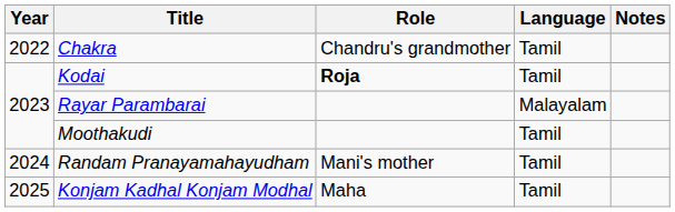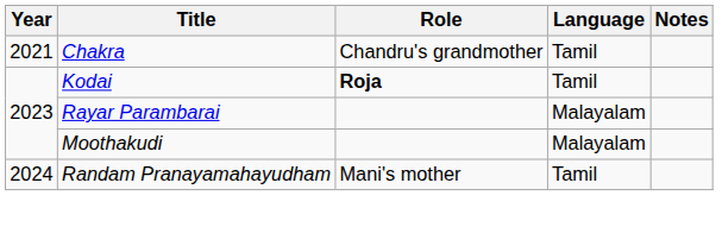 <table class="wikitable sortable">
 <tr>
 <th>Year</th>
 <th>Title</th>
 <th>Role</th>
 <th>Language</th>
 <th>Notes</th>
 </tr>
 <tr>
-<td>2022</td>
+<td>2021</td>
 <td><em><a href='#'>Chakra</a></em></td>
 <td>Chandru's grandmother</td>
 <td>Tamil</td>
 <td></td>
 </tr>
 <tr>
 <td rowspan=3>2023</td>
 <td><em><a href='#'>Kodai</a></em></td>
 <td><strong>Roja</strong></td>
 <td>Tamil</td>
 <td></td>
 </tr>
 <tr>
 <td><em><a href='#'>Rayar Parambarai</a></em></td>
 <td></td>
 <td>Malayalam</td>
 <td></td>
 </tr>
 <tr>
 <td><em>Moothakudi</em></td>
 <td></td>
-<td>Tamil</td>
+<td>Malayalam</td>
 <td></td>
 </tr>
 <tr>
 <td>2024</td>
 <td><em>Randam Pranayamahayudham</em></td>
 <td>Mani's mother</td>
 <td>Tamil</td>
 <td></td>
 </tr>
-<tr>
-<td>2025</td>
-<td><em><a href='#'>Konjam Kadhal Konjam Modhal</a></em></td>
-<td>Maha</td>
-<td>Tamil</td>
-<td></td>
-</tr>
 </table>
